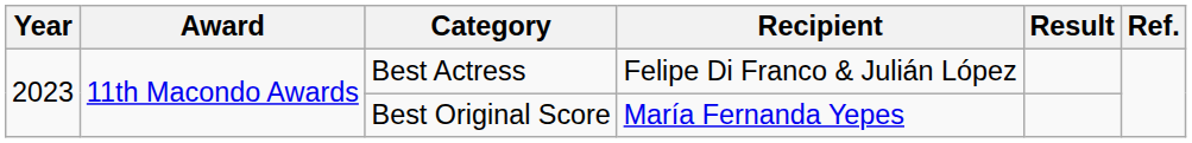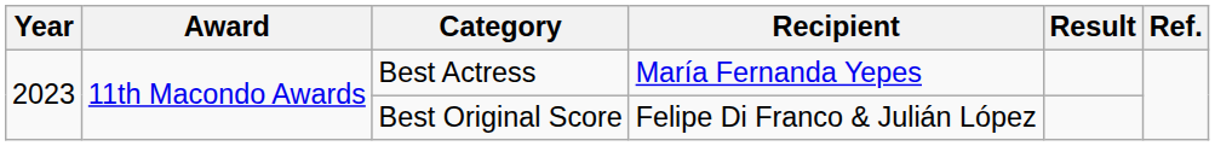 <table class="wikitable">
 <tr>
 <th>Year</th>
 <th>Award</th>
 <th>Category</th>
 <th>Recipient</th>
 <th>Result</th>
 <th>Ref.</th>
 </tr>
 <tr>
 <td rowspan="2">2023</td>
 <td rowspan="2"><a href='#'>11th Macondo Awards</a></td>
 <td>Best Actress</td>
-<td>Felipe Di Franco & Julián López</td>
+<td><a href='#'>María Fernanda Yepes</a></td>
 <td></td>
 <td rowspan="2"></td>
 </tr>
 <tr>
 <td>Best Original Score</td>
-<td><a href='#'>María Fernanda Yepes</a></td>
+<td>Felipe Di Franco & Julián López</td>
 <td></td>
 </tr>
 </table>
